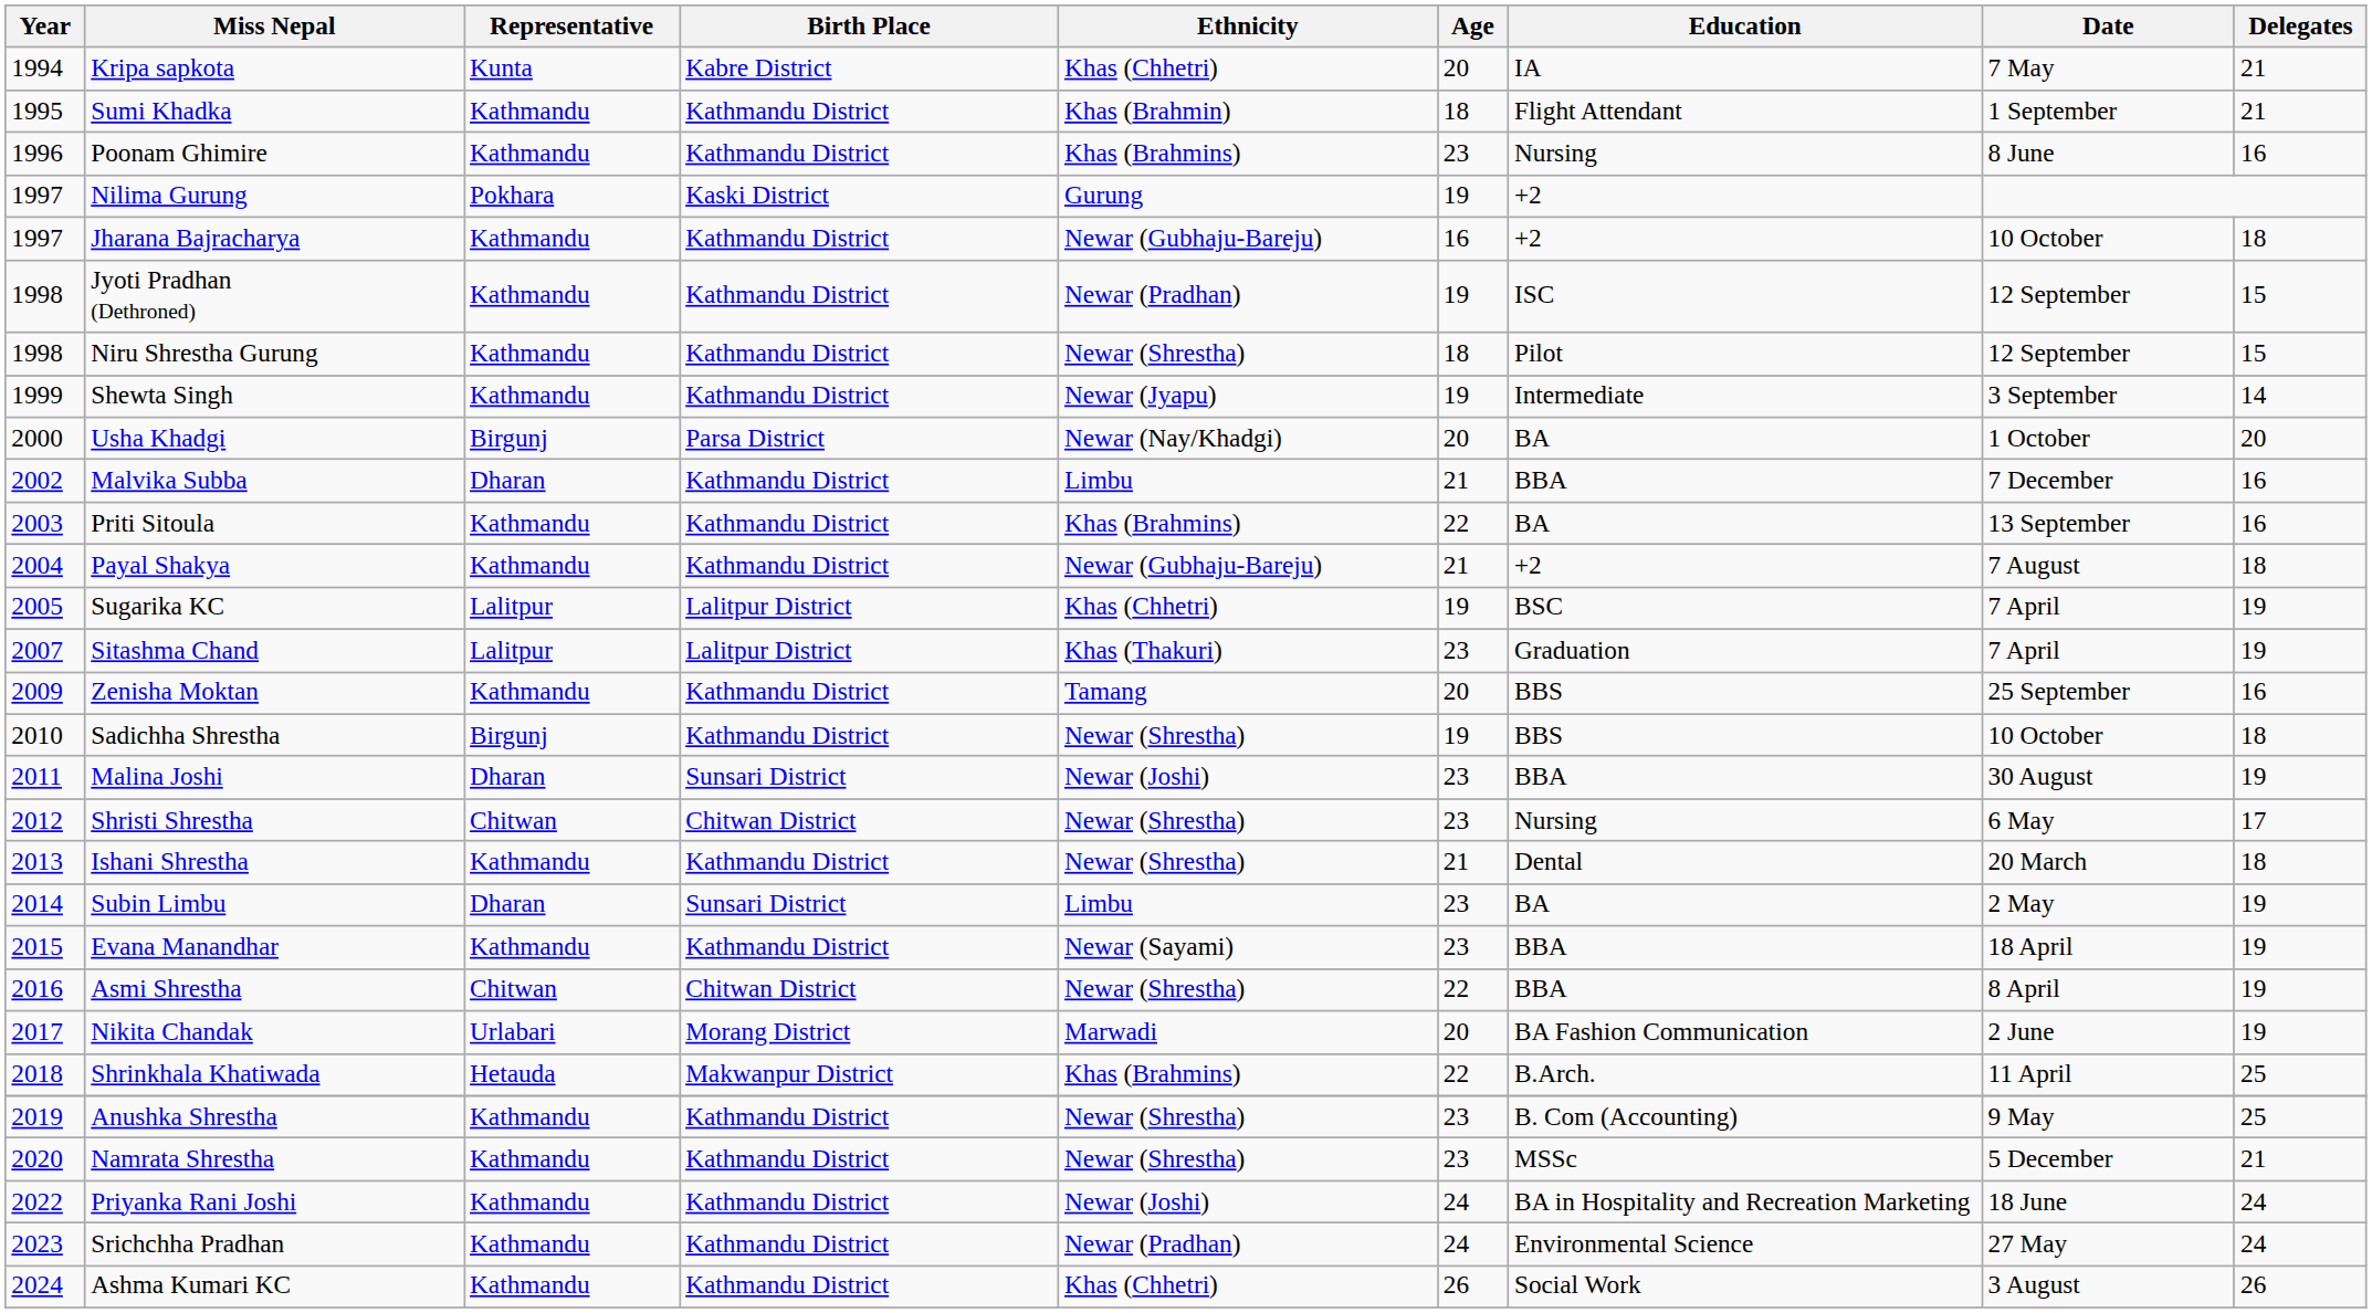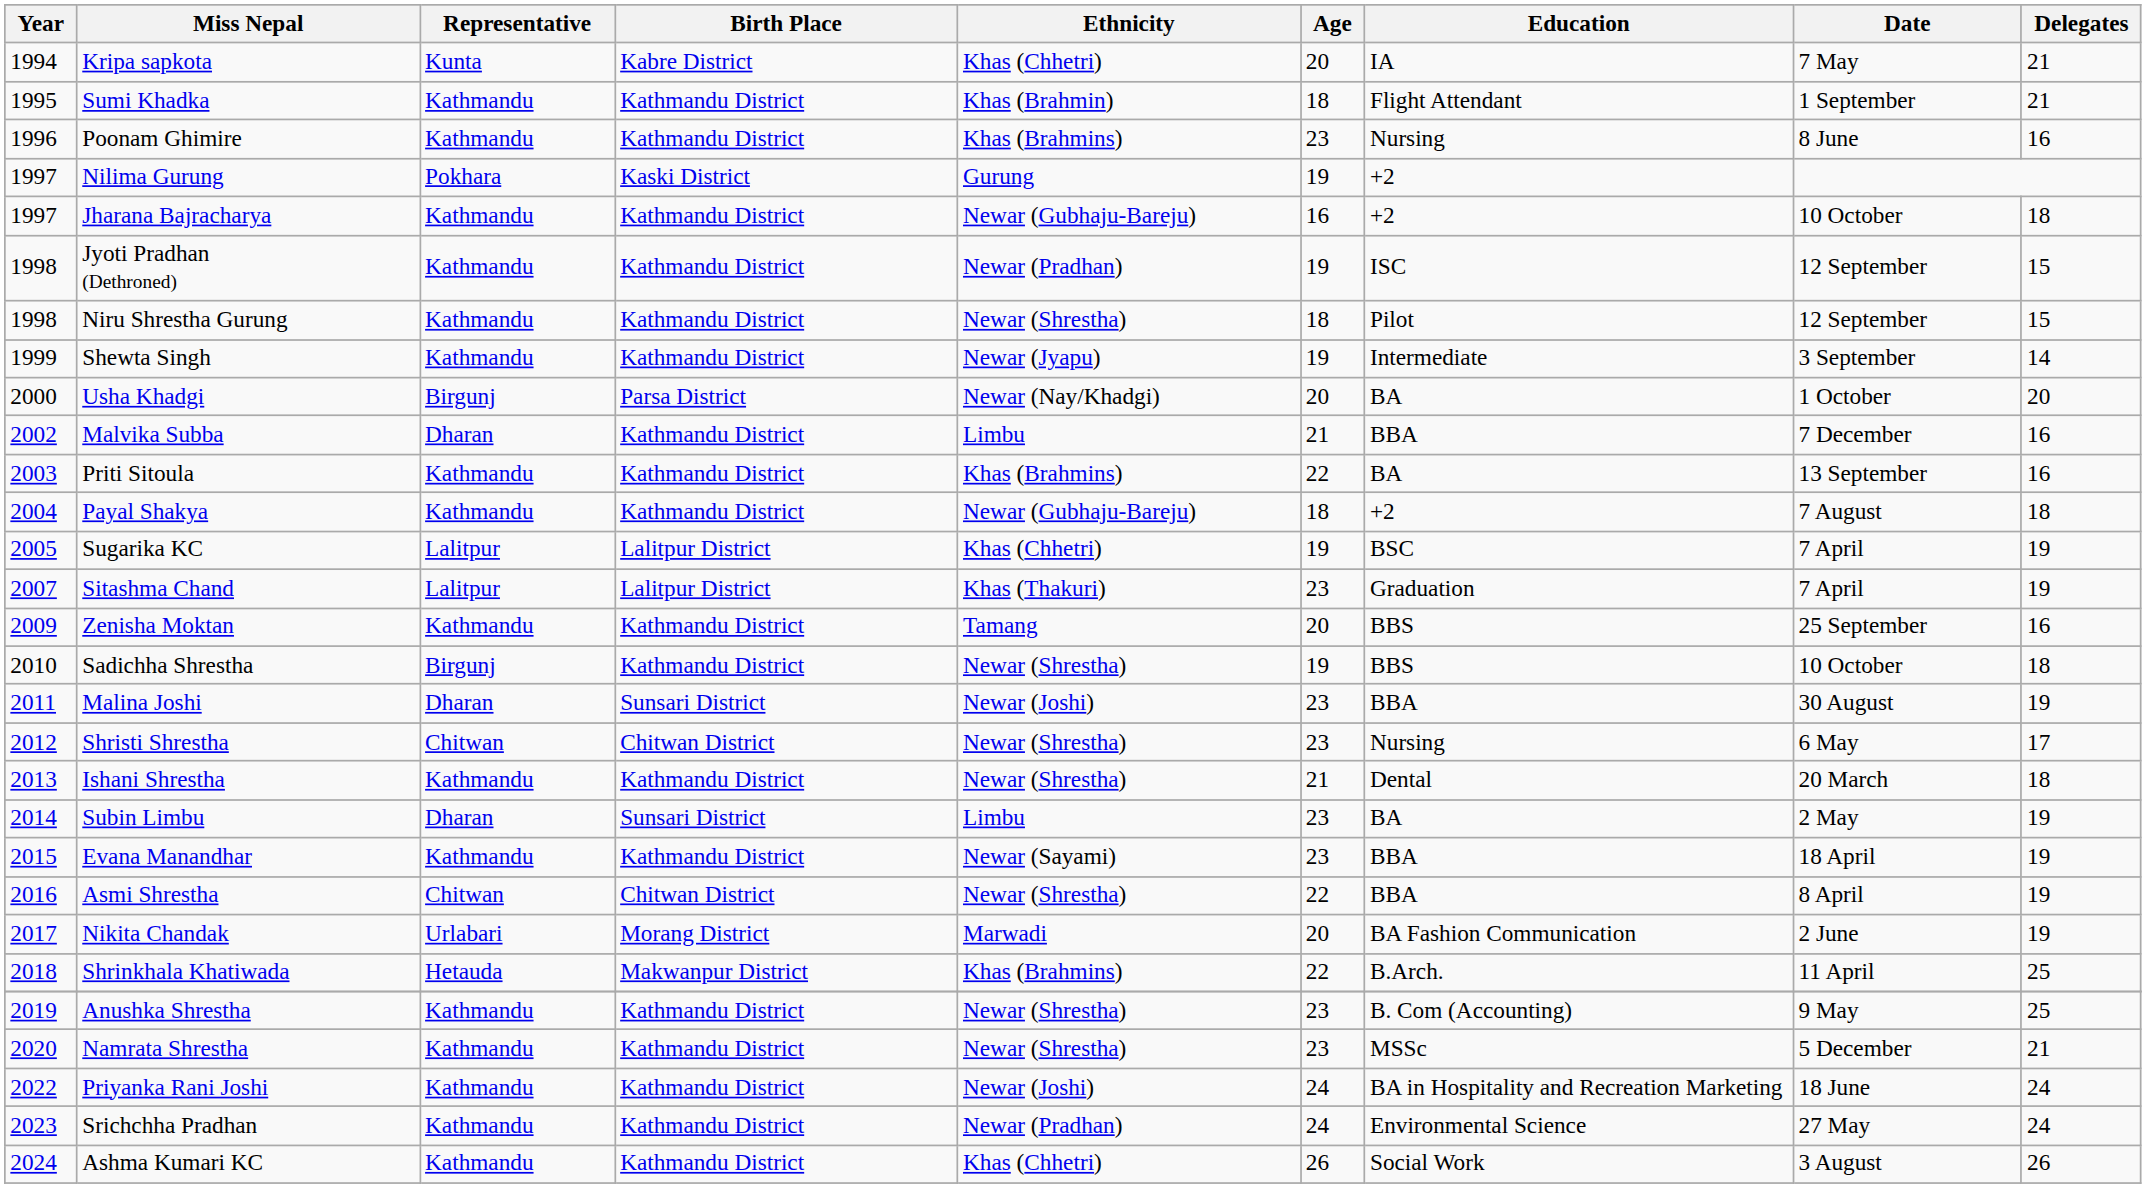 <table class="wikitable" style="font-size: 85%;">
 <tr>
 <th width="2%">Year</th>
 <th width="12%">Miss Nepal</th>
 <th width="5%">Representative</th>
 <th width="12%">Birth Place</th>
 <th width="12%">Ethnicity</th>
 <th width="2%">Age</th>
 <th width="15%">Education</th>
 <th width="8%">Date</th>
 <th width="2%">Delegates</th>
 </tr>
 <tr>
 <td>1994</td>
 <td><a href='#'>Kripa sapkota</a></td>
 <td><a href='#'>Kunta</a></td>
 <td><a href='#'>Kabre District</a></td>
 <td><a href='#'>Khas</a> (<a href='#'>Chhetri</a>)</td>
 <td>20</td>
 <td>IA</td>
 <td>7 May</td>
 <td>21</td>
 </tr>
 <tr>
 <td>1995</td>
 <td><a href='#'>Sumi Khadka</a></td>
 <td><a href='#'>Kathmandu</a></td>
 <td><a href='#'>Kathmandu District</a></td>
 <td><a href='#'>Khas</a> (<a href='#'>Brahmin</a>)</td>
 <td>18</td>
 <td>Flight Attendant</td>
 <td>1 September</td>
 <td>21</td>
 </tr>
 <tr>
 <td>1996</td>
 <td>Poonam Ghimire</td>
 <td><a href='#'>Kathmandu</a></td>
 <td><a href='#'>Kathmandu District</a></td>
 <td><a href='#'>Khas</a> (<a href='#'>Brahmins</a>)</td>
 <td>23</td>
 <td>Nursing</td>
 <td>8 June</td>
 <td>16</td>
 </tr>
 <tr>
 <td>1997</td>
 <td><a href='#'>Nilima Gurung</a></td>
 <td><a href='#'>Pokhara</a></td>
 <td><a href='#'>Kaski District</a></td>
 <td><a href='#'>Gurung</a></td>
 <td>19</td>
 <td>+2</td>
 </tr>
 <tr>
 <td>1997</td>
 <td><a href='#'>Jharana Bajracharya</a></td>
 <td><a href='#'>Kathmandu</a></td>
 <td><a href='#'>Kathmandu District</a></td>
 <td><a href='#'>Newar</a> (<a href='#'>Gubhaju-Bareju</a>)</td>
 <td>16</td>
 <td>+2</td>
 <td>10 October</td>
 <td>18</td>
 </tr>
 <tr>
 <td>1998</td>
 <td>Jyoti Pradhan <br><small>(Dethroned)</small></td>
 <td><a href='#'>Kathmandu</a></td>
 <td><a href='#'>Kathmandu District</a></td>
 <td><a href='#'>Newar</a> (<a href='#'>Pradhan</a>)</td>
 <td>19</td>
 <td>ISC</td>
 <td>12 September</td>
 <td>15</td>
 </tr>
 <tr>
 <td>1998</td>
 <td>Niru Shrestha Gurung</td>
 <td><a href='#'>Kathmandu</a></td>
 <td><a href='#'>Kathmandu District</a></td>
 <td><a href='#'>Newar</a> (<a href='#'>Shrestha</a>)</td>
 <td>18</td>
 <td>Pilot</td>
 <td>12 September</td>
 <td>15</td>
 </tr>
 <tr>
 <td>1999</td>
 <td>Shewta Singh</td>
 <td><a href='#'>Kathmandu</a></td>
 <td><a href='#'>Kathmandu District</a></td>
 <td><a href='#'>Newar</a> (<a href='#'>Jyapu</a>)</td>
 <td>19</td>
 <td>Intermediate</td>
 <td>3 September</td>
 <td>14</td>
 </tr>
 <tr>
 <td>2000</td>
 <td><a href='#'>Usha Khadgi</a></td>
 <td><a href='#'>Birgunj</a></td>
 <td><a href='#'>Parsa District</a></td>
 <td><a href='#'>Newar</a> (Nay/Khadgi)</td>
 <td>20</td>
 <td>BA</td>
 <td>1 October</td>
 <td>20</td>
 </tr>
 <tr>
 <td><a href='#'>2002</a></td>
 <td><a href='#'>Malvika Subba</a></td>
 <td><a href='#'>Dharan</a></td>
 <td><a href='#'>Kathmandu District</a></td>
 <td><a href='#'>Limbu</a></td>
 <td>21</td>
 <td>BBA</td>
 <td>7 December</td>
 <td>16</td>
 </tr>
 <tr>
 <td><a href='#'>2003</a></td>
 <td>Priti Sitoula</td>
 <td><a href='#'>Kathmandu</a></td>
 <td><a href='#'>Kathmandu District</a></td>
 <td><a href='#'>Khas</a> (<a href='#'>Brahmins</a>)</td>
 <td>22</td>
 <td>BA</td>
 <td>13 September</td>
 <td>16</td>
 </tr>
 <tr>
 <td><a href='#'>2004</a></td>
 <td><a href='#'>Payal Shakya</a></td>
 <td><a href='#'>Kathmandu</a></td>
 <td><a href='#'>Kathmandu District</a></td>
 <td><a href='#'>Newar</a> (<a href='#'>Gubhaju-Bareju</a>)</td>
-<td>21</td>
+<td>18</td>
 <td>+2</td>
 <td>7 August</td>
 <td>18</td>
 </tr>
 <tr>
 <td><a href='#'>2005</a></td>
 <td>Sugarika KC</td>
 <td><a href='#'>Lalitpur</a></td>
 <td><a href='#'>Lalitpur District</a></td>
 <td><a href='#'>Khas</a> (<a href='#'>Chhetri</a>)</td>
 <td>19</td>
 <td>BSC</td>
 <td>7 April</td>
 <td>19</td>
 </tr>
 <tr>
 <td><a href='#'>2007</a></td>
 <td><a href='#'>Sitashma Chand</a></td>
 <td><a href='#'>Lalitpur</a></td>
 <td><a href='#'>Lalitpur District</a></td>
 <td><a href='#'>Khas</a> (<a href='#'>Thakuri</a>)</td>
 <td>23</td>
 <td>Graduation</td>
 <td>7 April</td>
 <td>19</td>
 </tr>
 <tr>
 <td><a href='#'>2009</a></td>
 <td><a href='#'>Zenisha Moktan</a></td>
 <td><a href='#'>Kathmandu</a></td>
 <td><a href='#'>Kathmandu District</a></td>
 <td><a href='#'>Tamang</a></td>
 <td>20</td>
 <td>BBS</td>
 <td>25 September</td>
 <td>16</td>
 </tr>
 <tr>
 <td>2010</td>
 <td>Sadichha Shrestha</td>
 <td><a href='#'>Birgunj</a></td>
 <td><a href='#'>Kathmandu District</a></td>
 <td><a href='#'>Newar</a> (<a href='#'>Shrestha</a>)</td>
 <td>19</td>
 <td>BBS</td>
 <td>10 October</td>
 <td>18</td>
 </tr>
 <tr>
 <td><a href='#'>2011</a></td>
 <td><a href='#'>Malina Joshi</a></td>
 <td><a href='#'>Dharan</a></td>
 <td><a href='#'>Sunsari District</a></td>
 <td><a href='#'>Newar</a> (<a href='#'>Joshi</a>)</td>
 <td>23</td>
 <td>BBA</td>
 <td>30 August</td>
 <td>19</td>
 </tr>
 <tr>
 <td><a href='#'>2012</a></td>
 <td><a href='#'>Shristi Shrestha</a></td>
 <td><a href='#'>Chitwan</a></td>
 <td><a href='#'>Chitwan District</a></td>
 <td><a href='#'>Newar</a> (<a href='#'>Shrestha</a>)</td>
 <td>23</td>
 <td>Nursing</td>
 <td>6 May</td>
 <td>17</td>
 </tr>
 <tr>
 <td><a href='#'>2013</a></td>
 <td><a href='#'>Ishani Shrestha</a></td>
 <td><a href='#'>Kathmandu</a></td>
 <td><a href='#'>Kathmandu District</a></td>
 <td><a href='#'>Newar</a> (<a href='#'>Shrestha</a>)</td>
 <td>21</td>
 <td>Dental</td>
 <td>20 March</td>
 <td>18</td>
 </tr>
 <tr>
 <td><a href='#'>2014</a></td>
 <td><a href='#'>Subin Limbu</a></td>
 <td><a href='#'>Dharan</a></td>
 <td><a href='#'>Sunsari District</a></td>
 <td><a href='#'>Limbu</a></td>
 <td>23</td>
 <td>BA</td>
 <td>2 May</td>
 <td>19</td>
 </tr>
 <tr>
 <td><a href='#'>2015</a></td>
 <td><a href='#'>Evana Manandhar</a></td>
 <td><a href='#'>Kathmandu</a></td>
 <td><a href='#'>Kathmandu District</a></td>
 <td><a href='#'>Newar</a> (Sayami)</td>
 <td>23</td>
 <td>BBA</td>
 <td>18 April</td>
 <td>19</td>
 </tr>
 <tr>
 <td><a href='#'>2016</a></td>
 <td><a href='#'>Asmi Shrestha</a></td>
 <td><a href='#'>Chitwan</a></td>
 <td><a href='#'>Chitwan District</a></td>
 <td><a href='#'>Newar</a> (<a href='#'>Shrestha</a>)</td>
 <td>22</td>
 <td>BBA</td>
 <td>8 April</td>
 <td>19</td>
 </tr>
 <tr>
 <td><a href='#'>2017</a></td>
 <td><a href='#'>Nikita Chandak</a></td>
 <td><a href='#'>Urlabari</a></td>
 <td><a href='#'>Morang District</a></td>
 <td><a href='#'>Marwadi</a></td>
 <td>20</td>
 <td>BA Fashion Communication</td>
 <td>2 June</td>
 <td>19</td>
 </tr>
 <tr>
 <td><a href='#'>2018</a></td>
 <td><a href='#'>Shrinkhala Khatiwada</a></td>
 <td><a href='#'>Hetauda</a></td>
 <td><a href='#'>Makwanpur District</a></td>
 <td><a href='#'>Khas</a> (<a href='#'>Brahmins</a>)</td>
 <td>22</td>
 <td>B.Arch.</td>
 <td>11 April</td>
 <td>25</td>
 </tr>
 <tr>
 </tr>
 <tr>
 <td><a href='#'>2019</a></td>
 <td><a href='#'>Anushka Shrestha</a></td>
 <td><a href='#'>Kathmandu</a></td>
 <td><a href='#'>Kathmandu District</a></td>
 <td><a href='#'>Newar</a> (<a href='#'>Shrestha</a>)</td>
 <td>23</td>
 <td>B. Com (Accounting)</td>
 <td>9 May</td>
 <td>25</td>
 </tr>
 <tr>
 <td><a href='#'>2020</a></td>
 <td><a href='#'>Namrata Shrestha</a></td>
 <td><a href='#'>Kathmandu</a></td>
 <td><a href='#'>Kathmandu District</a></td>
 <td><a href='#'>Newar</a> (<a href='#'>Shrestha</a>)</td>
 <td>23</td>
 <td>MSSc</td>
 <td>5 December</td>
 <td>21</td>
 </tr>
 <tr>
 <td><a href='#'>2022</a></td>
 <td><a href='#'>Priyanka Rani Joshi</a></td>
 <td><a href='#'>Kathmandu</a></td>
 <td><a href='#'>Kathmandu District</a></td>
 <td><a href='#'>Newar</a> (<a href='#'>Joshi</a>)</td>
 <td>24</td>
 <td>BA in Hospitality and Recreation Marketing</td>
 <td>18 June</td>
 <td>24</td>
 </tr>
 <tr>
 <td><a href='#'>2023</a></td>
 <td>Srichchha Pradhan</td>
 <td><a href='#'>Kathmandu</a></td>
 <td><a href='#'>Kathmandu District</a></td>
 <td><a href='#'>Newar</a> (<a href='#'>Pradhan</a>)</td>
 <td>24</td>
 <td>Environmental Science</td>
 <td>27 May</td>
 <td>24</td>
 </tr>
 <tr>
 <td><a href='#'>2024</a></td>
 <td>Ashma Kumari KC</td>
 <td><a href='#'>Kathmandu</a></td>
 <td><a href='#'>Kathmandu District</a></td>
 <td><a href='#'>Khas</a> (<a href='#'>Chhetri</a>)</td>
 <td>26</td>
 <td>Social Work</td>
 <td>3 August</td>
 <td>26</td>
 </tr>
 </table>
